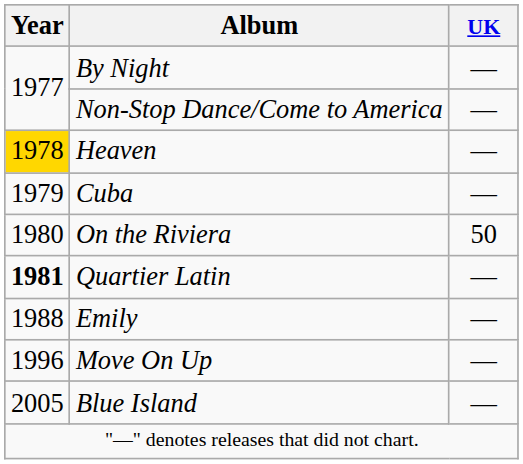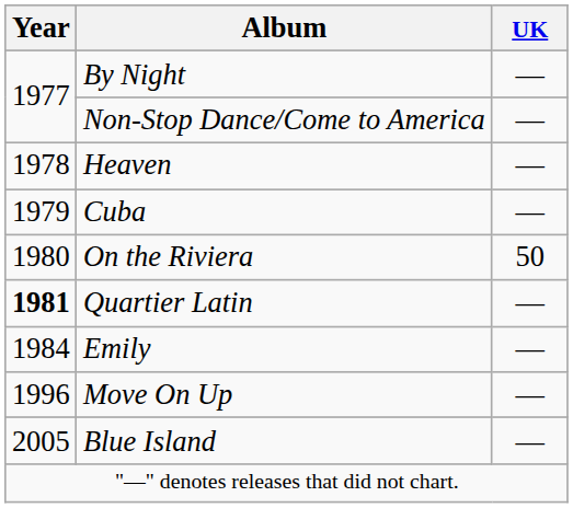 <table class="wikitable">
 <tr>
 <th>Year</th>
 <th>Album</th>
 <th style="width:35px;"><small><a href='#'>UK</a></small><br></th>
 </tr>
 <tr>
 <td rowspan="2">1977</td>
 <td><em>By Night</em></td>
 <td align=center>—</td>
 </tr>
 <tr>
 <td><em>Non-Stop Dance/Come to America</em></td>
 <td align=center>—</td>
 </tr>
 <tr>
-<td style="background: gold;">1978</td>
+<td>1978</td>
 <td><em>Heaven</em></td>
 <td align=center>—</td>
 </tr>
 <tr>
 <td>1979</td>
 <td><em>Cuba</em></td>
 <td align=center>—</td>
 </tr>
 <tr>
 <td>1980</td>
 <td><em>On the Riviera</em></td>
 <td align=center>50</td>
 </tr>
 <tr>
 <td><strong>1981</strong></td>
 <td><em>Quartier Latin</em></td>
 <td align=center>—</td>
 </tr>
 <tr>
-<td>1988</td>
+<td>1984</td>
 <td><em>Emily</em></td>
 <td align=center>—</td>
 </tr>
 <tr>
 <td>1996</td>
 <td><em>Move On Up</em></td>
 <td align=center>—</td>
 </tr>
 <tr>
 <td>2005</td>
 <td><em>Blue Island</em></td>
 <td align=center>—</td>
 </tr>
 <tr>
 <td colspan="4" style="text-align:center; font-size:9pt;">"—" denotes releases that did not chart.</td>
 </tr>
 </table>
